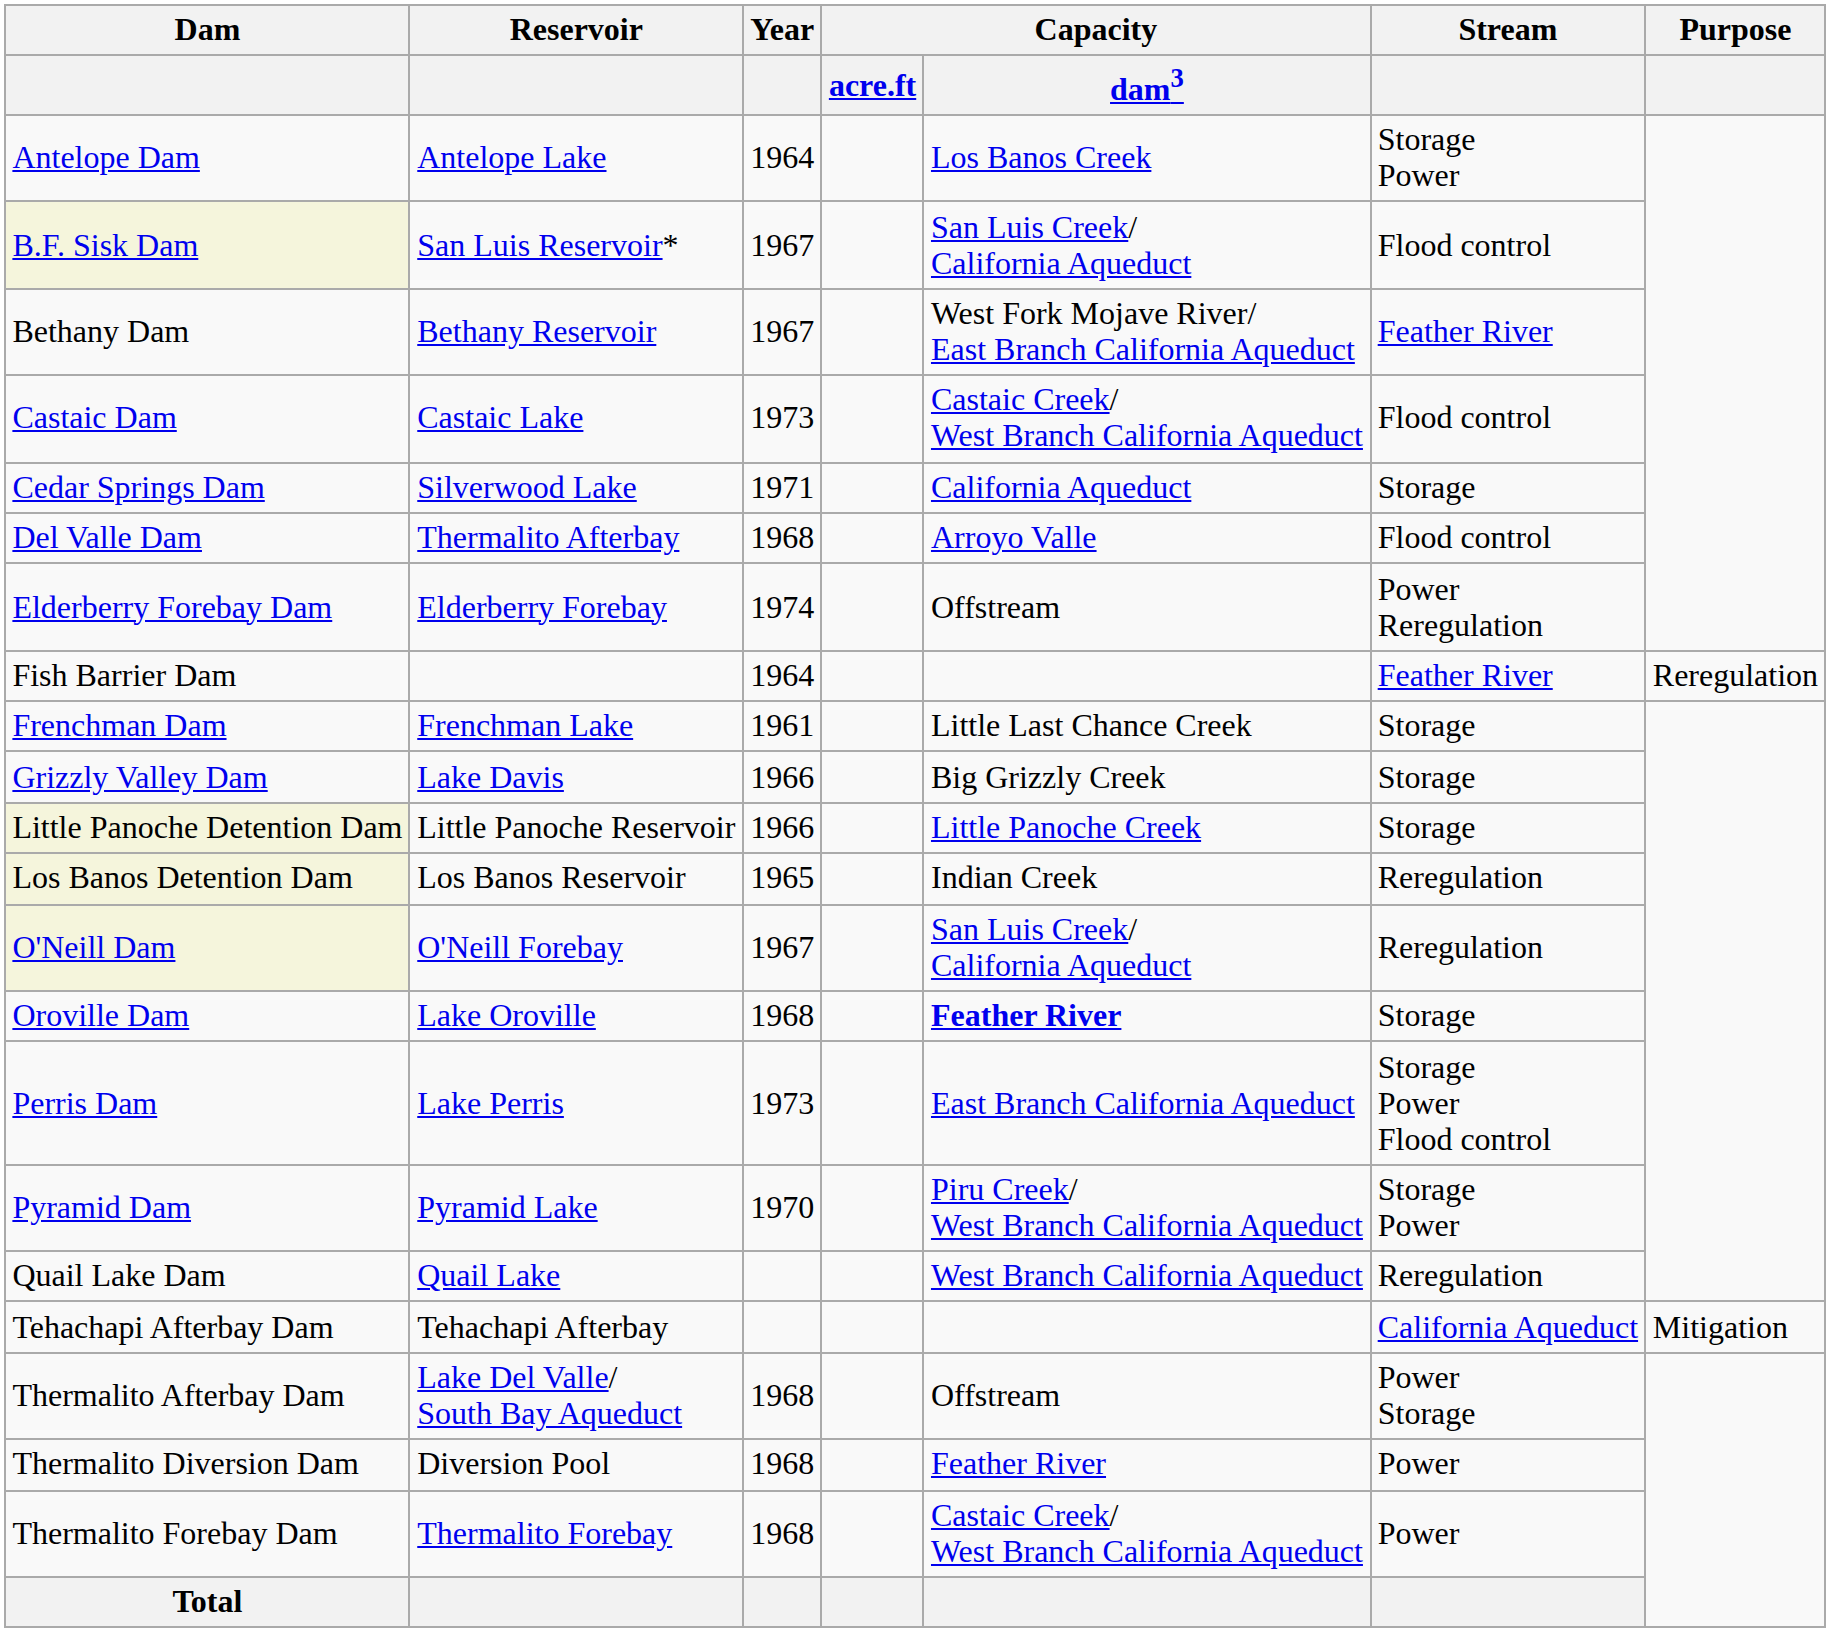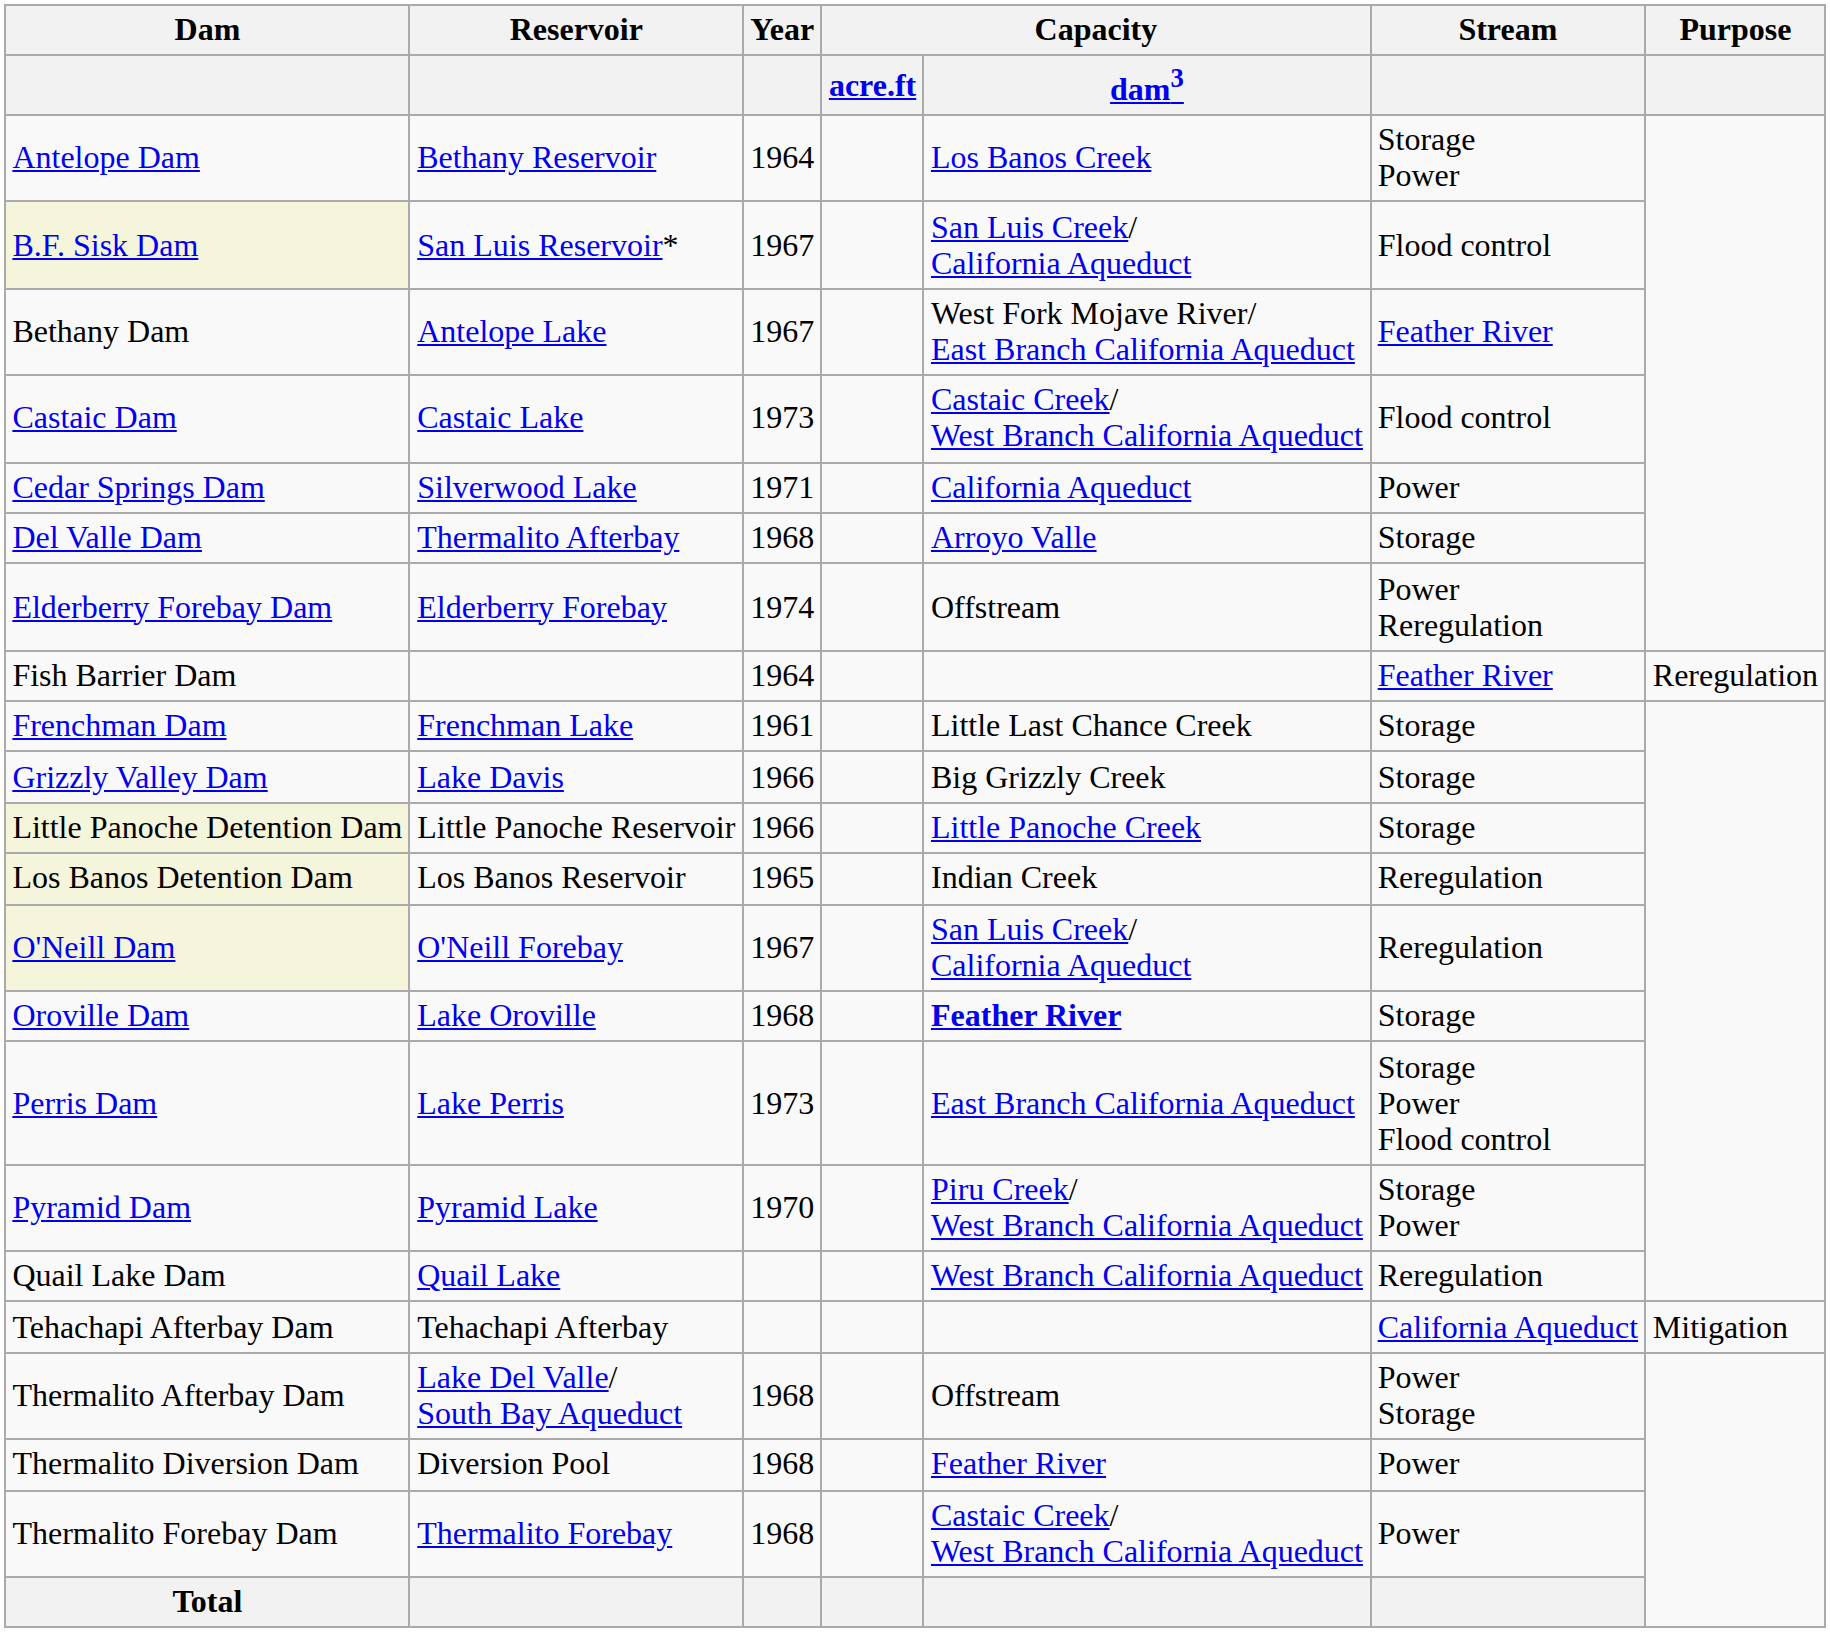 <table class="wikitable sortable">
 <tr>
 <th>Dam</th>
 <th>Reservoir</th>
 <th>Year</th>
 <th colspan=2>Capacity</th>
 <th>Stream</th>
 <th>Purpose</th>
 </tr>
 <tr>
 <th></th>
 <th></th>
 <th></th>
 <th><a href='#'>acre.ft</a></th>
 <th><a href='#'>dam<sup>3</sup></a></th>
 <th></th>
 <th></th>
 </tr>
 <tr>
 <td><a href='#'>Antelope Dam</a></td>
-<td><a href='#'>Antelope Lake</a></td>
+<td><a href='#'>Bethany Reservoir</a></td>
 <td>1964</td>
 <td></td>
 <td><a href='#'>Los Banos Creek</a></td>
 <td>Storage<br>Power</td>
 </tr>
 <tr>
 <td style="background:beige;"><a href='#'>B.F. Sisk Dam</a></td>
 <td><a href='#'>San Luis Reservoir</a>*</td>
 <td>1967</td>
 <td></td>
 <td><a href='#'>San Luis Creek</a>/<br><a href='#'>California Aqueduct</a></td>
 <td>Flood control</td>
 </tr>
 <tr>
 <td>Bethany Dam</td>
-<td><a href='#'>Bethany Reservoir</a></td>
+<td><a href='#'>Antelope Lake</a></td>
 <td>1967</td>
 <td></td>
 <td>West Fork Mojave River/<br><a href='#'>East Branch California Aqueduct</a></td>
 <td><a href='#'>Feather River</a></td>
 </tr>
 <tr>
 <td><a href='#'>Castaic Dam</a></td>
 <td><a href='#'>Castaic Lake</a></td>
 <td>1973</td>
 <td></td>
 <td><a href='#'>Castaic Creek</a>/<br><a href='#'>West Branch California Aqueduct</a></td>
 <td>Flood control</td>
 </tr>
 <tr>
 <td><a href='#'>Cedar Springs Dam</a></td>
 <td><a href='#'>Silverwood Lake</a></td>
 <td>1971</td>
 <td></td>
 <td><a href='#'>California Aqueduct</a></td>
-<td>Storage</td>
+<td>Power</td>
 </tr>
 <tr>
 <td><a href='#'>Del Valle Dam</a></td>
 <td><a href='#'>Thermalito Afterbay</a></td>
 <td>1968</td>
 <td></td>
 <td><a href='#'>Arroyo Valle</a></td>
-<td>Flood control</td>
+<td>Storage</td>
 </tr>
 <tr>
 <td><a href='#'>Elderberry Forebay Dam</a></td>
 <td><a href='#'>Elderberry Forebay</a></td>
 <td>1974</td>
 <td></td>
 <td>Offstream</td>
 <td>Power<br>Reregulation</td>
 </tr>
 <tr>
 <td Feather River Fish Barrier Dam>Fish Barrier Dam</td>
 <td></td>
 <td>1964</td>
 <td></td>
 <td></td>
 <td><a href='#'>Feather River</a></td>
 <td>Reregulation</td>
 </tr>
 <tr>
 <td><a href='#'>Frenchman Dam</a></td>
 <td><a href='#'>Frenchman Lake</a></td>
 <td>1961</td>
 <td></td>
 <td>Little Last Chance Creek</td>
 <td>Storage</td>
 </tr>
 <tr>
 <td><a href='#'>Grizzly Valley Dam</a></td>
 <td><a href='#'>Lake Davis</a></td>
 <td>1966</td>
 <td></td>
 <td>Big Grizzly Creek</td>
 <td>Storage</td>
 </tr>
 <tr>
 <td style="background:beige;">Little Panoche Detention Dam </td>
 <td>Little Panoche Reservoir</td>
 <td>1966</td>
 <td></td>
 <td><a href='#'>Little Panoche Creek</a></td>
 <td>Storage</td>
 </tr>
 <tr>
 <td style="background:beige;">Los Banos Detention Dam </td>
 <td>Los Banos Reservoir</td>
 <td>1965</td>
 <td></td>
 <td Indian Creek (East Branch North Fork Feather River)>Indian Creek</td>
 <td>Reregulation</td>
 </tr>
 <tr>
 <td style="background:beige;"><a href='#'>O'Neill Dam</a></td>
 <td><a href='#'>O'Neill Forebay</a></td>
 <td>1967</td>
 <td></td>
 <td><a href='#'>San Luis Creek</a>/<br><a href='#'>California Aqueduct</a></td>
 <td>Reregulation</td>
 </tr>
 <tr>
 <td><a href='#'>Oroville Dam</a></td>
 <td><a href='#'>Lake Oroville</a></td>
 <td>1968</td>
 <td></td>
 <td><strong><a href='#'>Feather River</a></strong></td>
 <td>Storage</td>
 </tr>
 <tr>
 <td><a href='#'>Perris Dam</a></td>
 <td><a href='#'>Lake Perris</a></td>
 <td>1973</td>
 <td></td>
 <td><a href='#'>East Branch California Aqueduct</a></td>
 <td>Storage<br>Power<br>Flood control</td>
 </tr>
 <tr>
 <td><a href='#'>Pyramid Dam</a></td>
 <td><a href='#'>Pyramid Lake</a></td>
 <td>1970</td>
 <td></td>
 <td><a href='#'>Piru Creek</a>/<br><a href='#'>West Branch California Aqueduct</a></td>
 <td>Storage<br>Power</td>
 </tr>
 <tr>
 <td>Quail Lake Dam</td>
 <td><a href='#'>Quail Lake</a></td>
 <td></td>
 <td></td>
 <td><a href='#'>West Branch California Aqueduct</a></td>
 <td>Reregulation</td>
 </tr>
 <tr>
 <td>Tehachapi Afterbay Dam</td>
 <td>Tehachapi Afterbay</td>
 <td></td>
 <td></td>
 <td></td>
 <td><a href='#'>California Aqueduct</a></td>
 <td>Mitigation</td>
 </tr>
 <tr>
 <td>Thermalito Afterbay Dam</td>
 <td><a href='#'>Lake Del Valle</a>/<br><a href='#'>South Bay Aqueduct</a></td>
 <td>1968</td>
 <td></td>
 <td>Offstream</td>
 <td>Power<br>Storage</td>
 </tr>
 <tr>
 <td>Thermalito Diversion Dam</td>
 <td>Diversion Pool</td>
 <td>1968</td>
 <td></td>
 <td><a href='#'>Feather River</a></td>
 <td>Power</td>
 </tr>
 <tr>
 <td>Thermalito Forebay Dam</td>
 <td><a href='#'>Thermalito Forebay</a></td>
 <td>1968</td>
 <td></td>
 <td><a href='#'>Castaic Creek</a>/<br><a href='#'>West Branch California Aqueduct</a></td>
 <td>Power</td>
 </tr>
 <tr>
 <th>Total</th>
 <th></th>
 <th></th>
 <th></th>
 <th></th>
 <th></th>
 </tr>
 </table>
